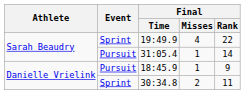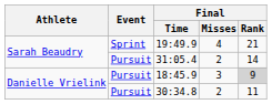 <table class="wikitable">
 <tr>
 <th rowspan=2>Athlete</th>
 <th rowspan=2>Event</th>
 <th colspan=3>Final</th>
 </tr>
 <tr>
 <th>Time</th>
 <th>Misses</th>
 <th>Rank</th>
 </tr>
 <tr>
 <td rowspan=2><a href='#'>Sarah Beaudry</a></td>
 <td><a href='#'>Sprint</a></td>
 <td align="center">19:49.9</td>
 <td align="center">4</td>
-<td align="center">22</td>
+<td align="center">21</td>
 </tr>
 <tr>
 <td><a href='#'>Pursuit</a></td>
 <td align="center">31:05.4</td>
-<td align="center">1</td>
+<td align="center">2</td>
 <td align="center">14</td>
 </tr>
 <tr>
 <td rowspan=2><a href='#'>Danielle Vrielink</a></td>
 <td><a href='#'>Pursuit</a></td>
 <td align="center">18:45.9</td>
-<td align="center">1</td>
-<td align="center">9</td>
+<td align="center">3</td>
+<td align="center" style="background: lightgrey;">9</td>
 </tr>
 <tr>
-<td><a href='#'>Sprint</a></td>
+<td><a href='#'>Pursuit</a></td>
 <td align="center">30:34.8</td>
 <td align="center">2</td>
 <td align="center">11</td>
 </tr>
 </table>
